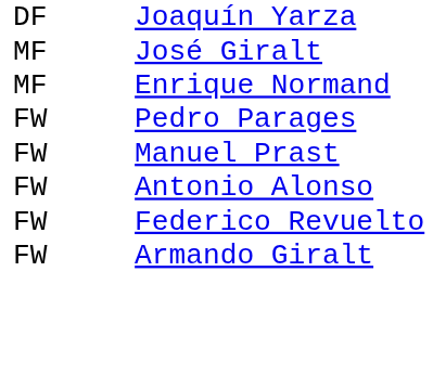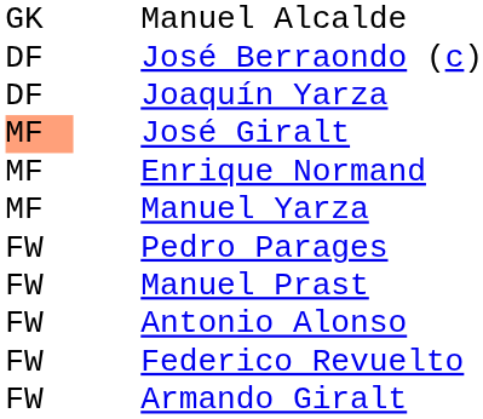 <table cellspacing="0" cellpadding="0" style="font-size:90%; margin:0.2em auto;">
 <tr>
 <th width="25"></th>
 <th width="25"></th>
+</tr>
+<tr>
+<td>GK</td>
+<td></td>
+<td> Manuel Alcalde</td>
+</tr>
+<tr>
+<td>DF</td>
+<td></td>
+<td> <a href='#'>José Berraondo</a> (<a href='#'>c</a>)</td>
 </tr>
 <tr>
 <td>DF</td>
 <td></td>
 <td> <a href='#'>Joaquín Yarza</a></td>
 </tr>
 <tr>
-<td>MF</td>
+<td style="background: lightsalmon;">MF</td>
 <td></td>
 <td> <a href='#'>José Giralt</a></td>
 </tr>
 <tr>
 <td>MF</td>
 <td></td>
 <td> <a href='#'>Enrique Normand</a></td>
+</tr>
+<tr>
+<td>MF</td>
+<td></td>
+<td> <a href='#'>Manuel Yarza</a></td>
 </tr>
 <tr>
 <td>FW</td>
 <td></td>
 <td> <a href='#'>Pedro Parages</a></td>
 </tr>
 <tr>
 <td>FW</td>
 <td></td>
 <td> <a href='#'>Manuel Prast</a></td>
 </tr>
 <tr>
 <td>FW</td>
 <td></td>
 <td> <a href='#'>Antonio Alonso</a></td>
 </tr>
 <tr>
 <td>FW</td>
 <td></td>
 <td> <a href='#'>Federico Revuelto</a></td>
 </tr>
 <tr>
 <td>FW</td>
 <td></td>
 <td> <a href='#'>Armando Giralt</a></td>
 </tr>
 </table>
